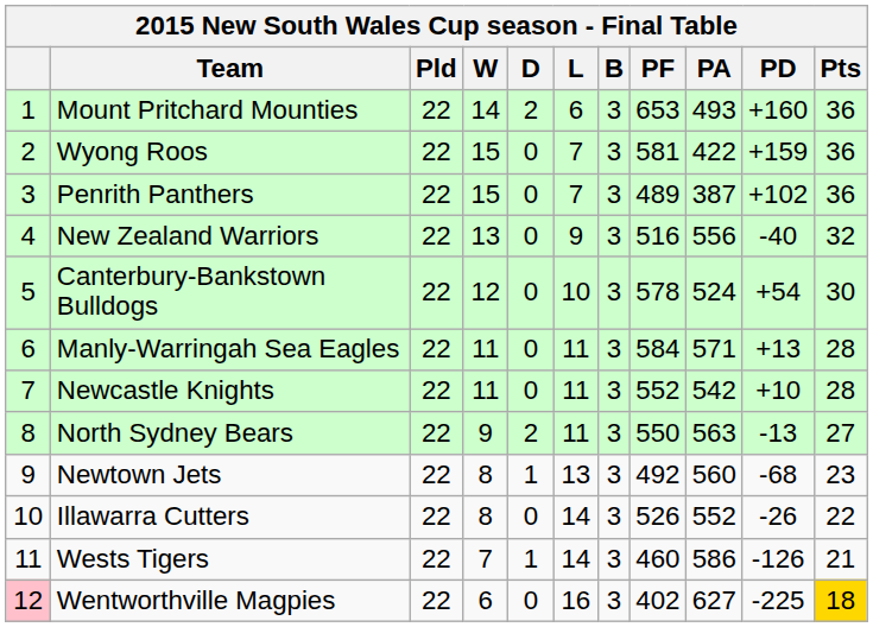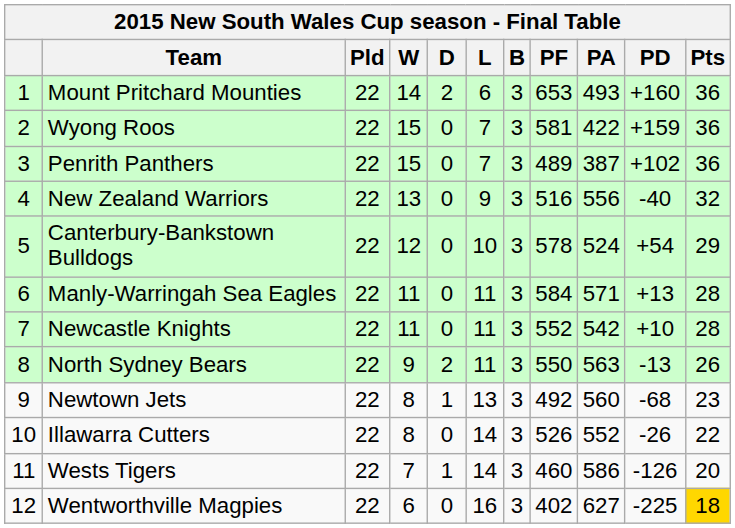 <table class="wikitable" style="text-align:center;">
 <tr>
 <th colspan="11">2015 New South Wales Cup season - Final Table</th>
 </tr>
 <tr>
 <th width="20" abbr="Position"></th>
 <th width="210">Team</th>
 <th width="20" abbr="Played">Pld</th>
 <th width="20" abbr="Won">W</th>
 <th width="20" abbr="Drawn">D</th>
 <th width="20" abbr="Lost">L</th>
 <th abbr="Byes" withd="20">B</th>
 <th width="20" abbr="Points For">PF</th>
 <th width="20" abbr="Points Against">PA</th>
 <th width="30" abbr="Points Difference">PD</th>
 <th width="20" abbr="Points">Pts</th>
 </tr>
 <tr style="background: #ccffcc;">
 <td>1</td>
 <td style="text-align:left;"> Mount Pritchard Mounties</td>
 <td>22</td>
 <td>14</td>
 <td>2</td>
 <td>6</td>
 <td>3</td>
 <td>653</td>
 <td>493</td>
 <td>+160</td>
 <td>36</td>
 </tr>
 <tr style="background: #ccffcc;">
 <td>2</td>
 <td style="text-align:left;"> Wyong Roos</td>
 <td>22</td>
 <td>15</td>
 <td>0</td>
 <td>7</td>
 <td>3</td>
 <td>581</td>
 <td>422</td>
 <td>+159</td>
 <td>36</td>
 </tr>
 <tr style="background: #ccffcc;">
 <td>3</td>
 <td style="text-align:left;"> Penrith Panthers</td>
 <td>22</td>
 <td>15</td>
 <td>0</td>
 <td>7</td>
 <td>3</td>
 <td>489</td>
 <td>387</td>
 <td>+102</td>
 <td>36</td>
 </tr>
 <tr style="background: #ccffcc;">
 <td>4</td>
 <td style="text-align:left;"> New Zealand Warriors</td>
 <td>22</td>
 <td>13</td>
 <td>0</td>
 <td>9</td>
 <td>3</td>
 <td>516</td>
 <td>556</td>
 <td>-40</td>
 <td>32</td>
 </tr>
 <tr style="background: #ccffcc;">
 <td>5</td>
 <td style="text-align:left;"> Canterbury-Bankstown Bulldogs</td>
 <td>22</td>
 <td>12</td>
 <td>0</td>
 <td>10</td>
 <td>3</td>
 <td>578</td>
 <td>524</td>
 <td>+54</td>
-<td>30</td>
+<td>29</td>
 </tr>
 <tr style="background: #ccffcc;">
 <td>6</td>
 <td style="text-align:left;"> Manly-Warringah Sea Eagles</td>
 <td>22</td>
 <td>11</td>
 <td>0</td>
 <td>11</td>
 <td>3</td>
 <td>584</td>
 <td>571</td>
 <td>+13</td>
 <td>28</td>
 </tr>
 <tr style="background: #ccffcc;">
 <td>7</td>
 <td style="text-align:left;"> Newcastle Knights</td>
 <td>22</td>
 <td>11</td>
 <td>0</td>
 <td>11</td>
 <td>3</td>
 <td>552</td>
 <td>542</td>
 <td>+10</td>
 <td>28</td>
 </tr>
 <tr style="background: #ccffcc;">
 <td>8</td>
 <td style="text-align:left;"> North Sydney Bears</td>
 <td>22</td>
 <td>9</td>
 <td>2</td>
 <td>11</td>
 <td>3</td>
 <td>550</td>
 <td>563</td>
 <td>-13</td>
-<td>27</td>
+<td>26</td>
 </tr>
 <tr>
 <td>9</td>
 <td style="text-align:left;"> Newtown Jets</td>
 <td>22</td>
 <td>8</td>
 <td>1</td>
 <td>13</td>
 <td>3</td>
 <td>492</td>
 <td>560</td>
 <td>-68</td>
 <td>23</td>
 </tr>
 <tr>
 <td>10</td>
 <td style="text-align:left;"> Illawarra Cutters</td>
 <td>22</td>
 <td>8</td>
 <td>0</td>
 <td>14</td>
 <td>3</td>
 <td>526</td>
 <td>552</td>
 <td>-26</td>
 <td>22</td>
 </tr>
 <tr>
 <td>11</td>
 <td style="text-align:left;"> Wests Tigers</td>
 <td>22</td>
 <td>7</td>
 <td>1</td>
 <td>14</td>
 <td>3</td>
 <td>460</td>
 <td>586</td>
 <td>-126</td>
-<td>21</td>
+<td>20</td>
 </tr>
 <tr>
-<td style="background: pink;">12</td>
+<td>12</td>
 <td style="text-align:left;"> Wentworthville Magpies</td>
 <td>22</td>
 <td>6</td>
 <td>0</td>
 <td>16</td>
 <td>3</td>
 <td>402</td>
 <td>627</td>
 <td>-225</td>
 <td style="background: gold;">18</td>
 </tr>
 </table>
